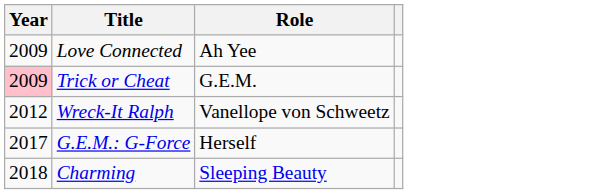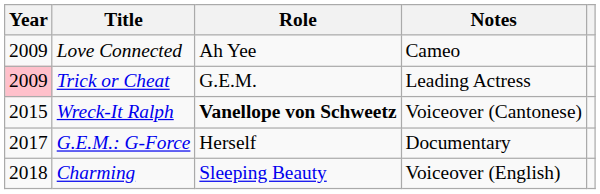 <table class="wikitable sortable">
 <tr>
 <th>Year</th>
 <th>Title</th>
 <th>Role</th>
+<th>Notes</th>
 <th class="unsortable"></th>
 </tr>
 <tr>
 <td>2009</td>
 <td><em>Love Connected</em></td>
 <td>Ah Yee</td>
+<td>Cameo</td>
 <td></td>
 </tr>
 <tr>
 <td style="background: pink;">2009</td>
 <td><em><a href='#'>Trick or Cheat</a></em></td>
 <td>G.E.M.</td>
+<td>Leading Actress</td>
 <td></td>
 </tr>
 <tr>
-<td>2012</td>
+<td>2015</td>
 <td><em><a href='#'>Wreck-It Ralph</a></em></td>
-<td>Vanellope von Schweetz</td>
+<td><strong>Vanellope von Schweetz</strong></td>
+<td>Voiceover (Cantonese)</td>
 <td></td>
 </tr>
 <tr>
 <td>2017</td>
 <td><em><a href='#'>G.E.M.: G-Force</a></em></td>
 <td>Herself</td>
+<td>Documentary</td>
 <td></td>
 </tr>
 <tr>
 <td>2018</td>
 <td><em><a href='#'>Charming</a></em></td>
 <td><a href='#'>Sleeping Beauty</a></td>
+<td>Voiceover (English)</td>
 <td></td>
 </tr>
 </table>
